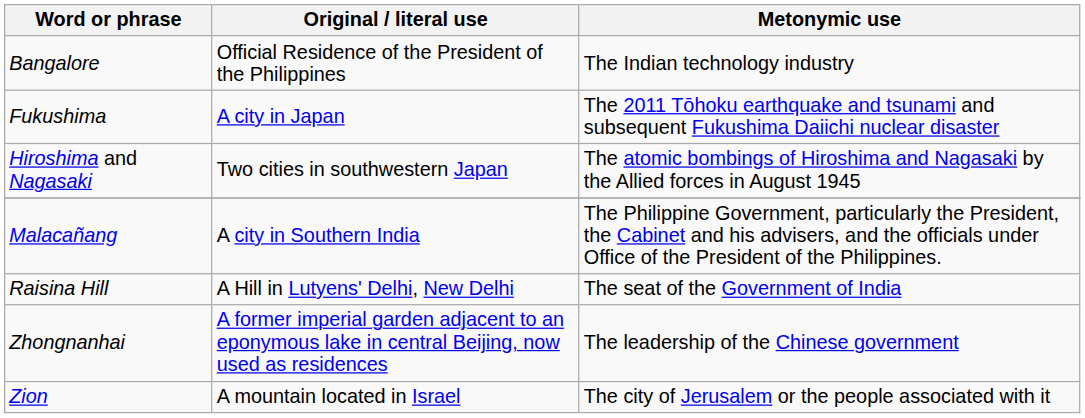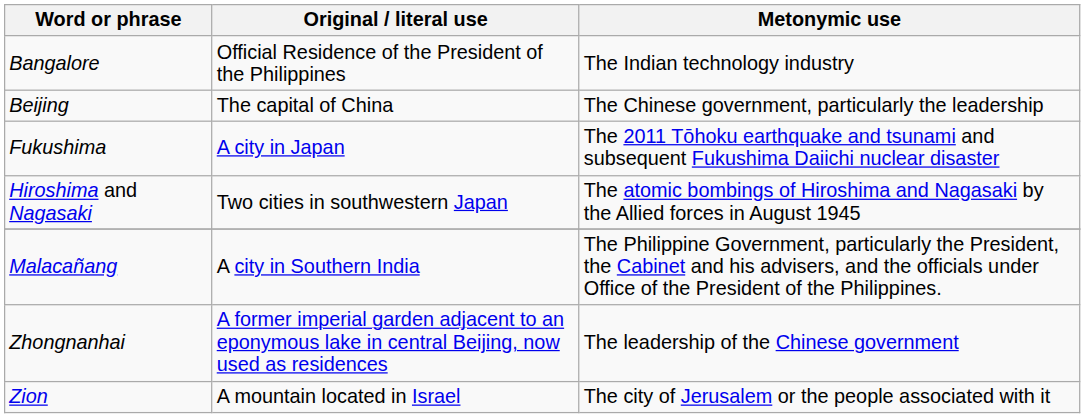 <table class="wikitable">
 <tr>
 <th width=160pt>Word or phrase</th>
 <th>Original / literal use</th>
 <th>Metonymic use</th>
 </tr>
 <tr>
 <td><em>Bangalore</em></td>
 <td>Official Residence of the President of the Philippines</td>
 <td>The Indian technology industry</td>
+</tr>
+<tr>
+<td><em>Beijing</em></td>
+<td>The capital of China</td>
+<td>The Chinese government, particularly the leadership</td>
 </tr>
 <tr>
 <td><em>Fukushima</em></td>
 <td><a href='#'>A city in Japan</a></td>
 <td>The <a href='#'>2011 Tōhoku earthquake and tsunami</a> and subsequent <a href='#'>Fukushima Daiichi nuclear disaster</a></td>
 </tr>
 <tr>
 <td><em><a href='#'>Hiroshima</a></em> and <em><a href='#'>Nagasaki</a></em></td>
 <td>Two cities in southwestern <a href='#'>Japan</a></td>
 <td>The <a href='#'>atomic bombings of Hiroshima and Nagasaki</a> by the Allied forces in August 1945</td>
 </tr>
 <tr>
 </tr>
 <tr>
 <td><em><a href='#'>Malacañang</a></em></td>
 <td>A <a href='#'>city in Southern India</a></td>
 <td>The Philippine Government, particularly the President, the <a href='#'>Cabinet</a> and his advisers, and the officials under Office of the President of the Philippines.</td>
 </tr>
 <tr>
-<td><em>Raisina Hill</em></td>
-<td>A Hill in <a href='#'>Lutyens' Delhi</a>, <a href='#'>New Delhi</a></td>
-<td>The seat of the <a href='#'>Government of India</a></td>
-</tr>
-<tr>
 <td><em>Zhongnanhai</em></td>
 <td><a href='#'>A former imperial garden adjacent to an eponymous lake in central Beijing, now used as residences</a></td>
 <td>The leadership of the <a href='#'>Chinese government</a></td>
 </tr>
 <tr>
 <td><em><a href='#'>Zion</a></em></td>
 <td>A mountain located in <a href='#'>Israel</a></td>
 <td>The city of <a href='#'>Jerusalem</a> or the people associated with it</td>
 </tr>
 </table>
